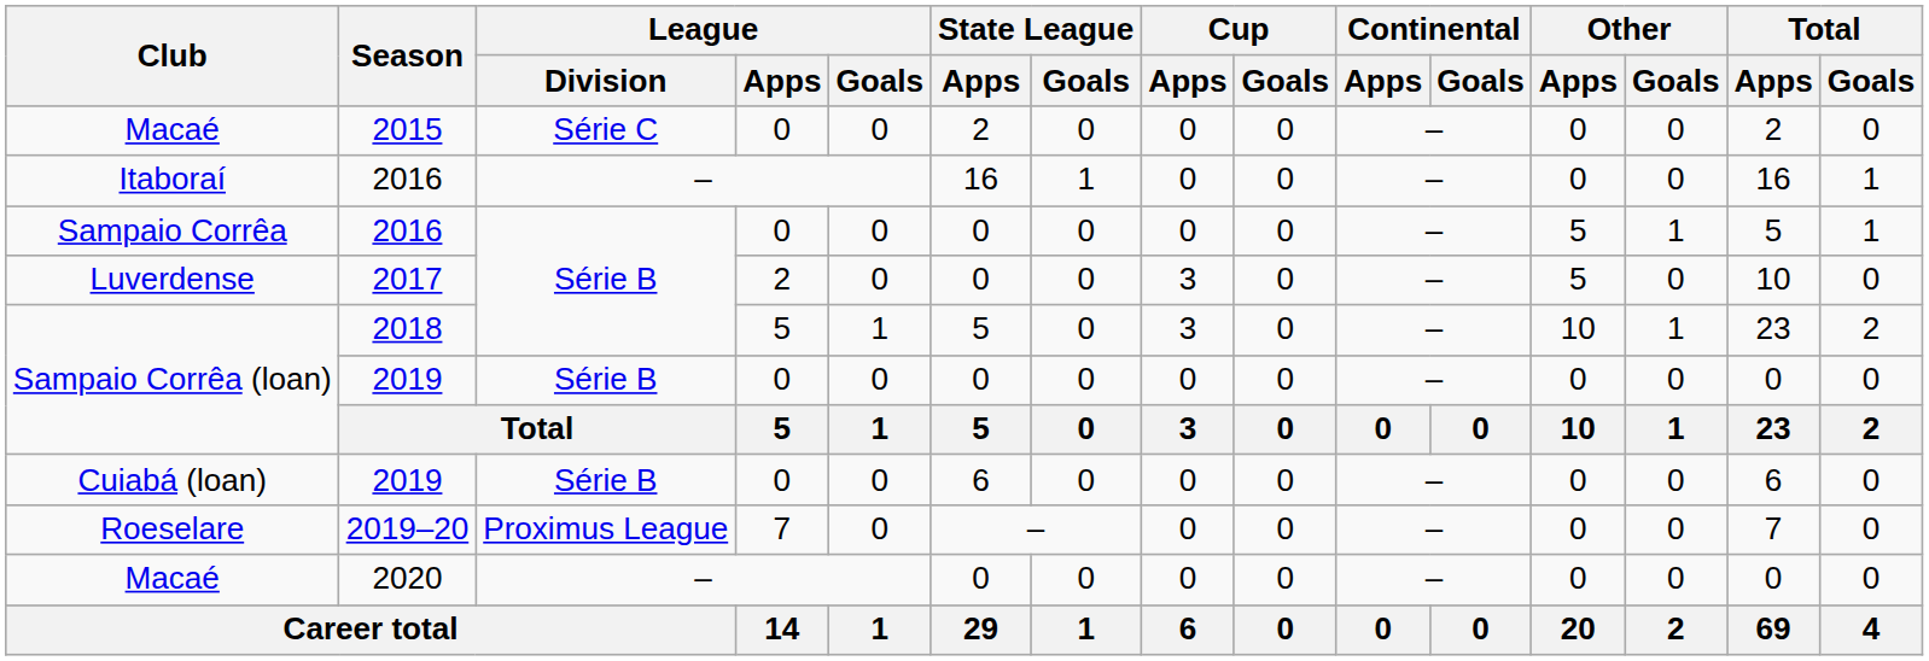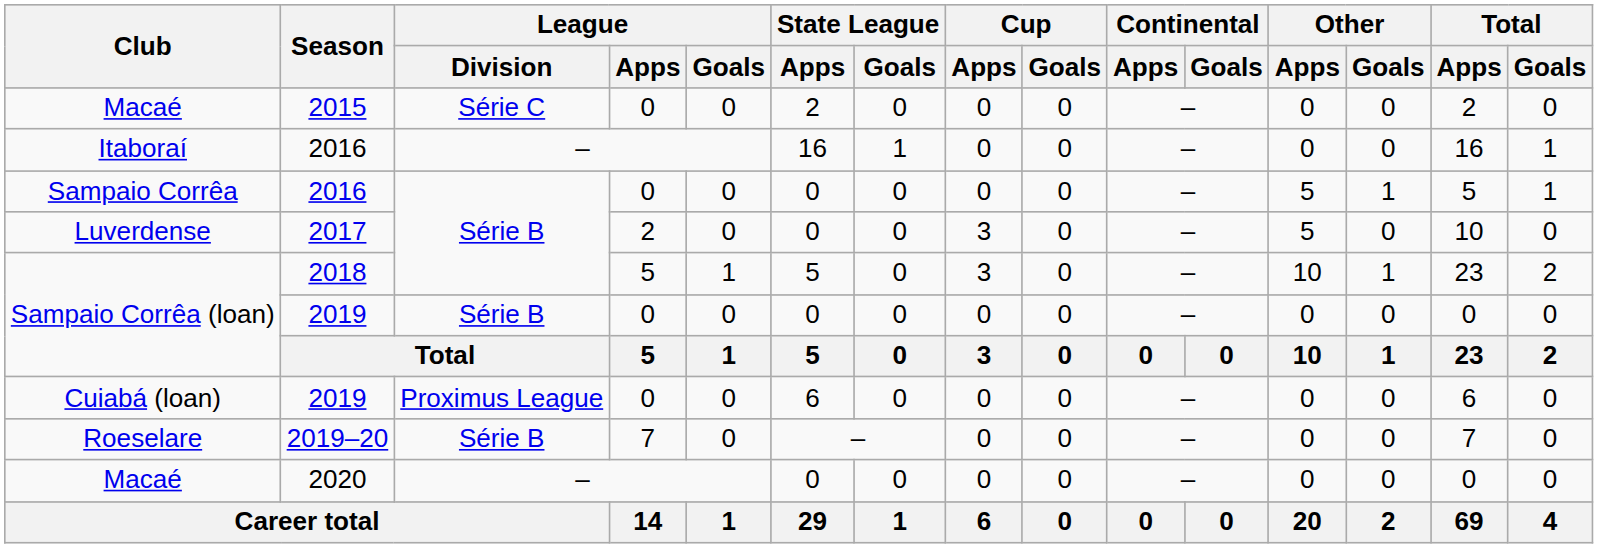 <table class="wikitable" style="text-align: center">
 <tr>
 <th rowspan="2">Club</th>
 <th rowspan="2">Season</th>
 <th colspan="3">League</th>
 <th colspan="2">State League</th>
 <th colspan="2">Cup</th>
 <th colspan="2">Continental</th>
 <th colspan="2">Other</th>
 <th colspan="2">Total</th>
 </tr>
 <tr>
 <th>Division</th>
 <th>Apps</th>
 <th>Goals</th>
 <th>Apps</th>
 <th>Goals</th>
 <th>Apps</th>
 <th>Goals</th>
 <th>Apps</th>
 <th>Goals</th>
 <th>Apps</th>
 <th>Goals</th>
 <th>Apps</th>
 <th>Goals</th>
 </tr>
 <tr>
 <td><a href='#'>Macaé</a></td>
 <td><a href='#'>2015</a></td>
 <td><a href='#'>Série C</a></td>
 <td>0</td>
 <td>0</td>
 <td>2</td>
 <td>0</td>
 <td>0</td>
 <td>0</td>
 <td colspan="2">–</td>
 <td>0</td>
 <td>0</td>
 <td>2</td>
 <td>0</td>
 </tr>
 <tr>
 <td><a href='#'>Itaboraí</a></td>
 <td>2016</td>
 <td colspan="3">–</td>
 <td>16</td>
 <td>1</td>
 <td>0</td>
 <td>0</td>
 <td colspan="2">–</td>
 <td>0</td>
 <td>0</td>
 <td>16</td>
 <td>1</td>
 </tr>
 <tr>
 <td><a href='#'>Sampaio Corrêa</a></td>
 <td><a href='#'>2016</a></td>
 <td rowspan="3"><a href='#'>Série B</a></td>
 <td>0</td>
 <td>0</td>
 <td>0</td>
 <td>0</td>
 <td>0</td>
 <td>0</td>
 <td colspan="2">–</td>
 <td>5</td>
 <td>1</td>
 <td>5</td>
 <td>1</td>
 </tr>
 <tr>
 <td><a href='#'>Luverdense</a></td>
 <td><a href='#'>2017</a></td>
 <td>2</td>
 <td>0</td>
 <td>0</td>
 <td>0</td>
 <td>3</td>
 <td>0</td>
 <td colspan="2">–</td>
 <td>5</td>
 <td>0</td>
 <td>10</td>
 <td>0</td>
 </tr>
 <tr>
 <td rowspan="3"><a href='#'>Sampaio Corrêa</a> (loan)</td>
 <td><a href='#'>2018</a></td>
 <td>5</td>
 <td>1</td>
 <td>5</td>
 <td>0</td>
 <td>3</td>
 <td>0</td>
 <td colspan="2">–</td>
 <td>10</td>
 <td>1</td>
 <td>23</td>
 <td>2</td>
 </tr>
 <tr>
 <td><a href='#'>2019</a></td>
 <td><a href='#'>Série B</a></td>
 <td>0</td>
 <td>0</td>
 <td>0</td>
 <td>0</td>
 <td>0</td>
 <td>0</td>
 <td colspan="2">–</td>
 <td>0</td>
 <td>0</td>
 <td>0</td>
 <td>0</td>
 </tr>
 <tr>
 <th colspan="2"><strong>Total</strong></th>
 <th>5</th>
 <th>1</th>
 <th>5</th>
 <th>0</th>
 <th>3</th>
 <th>0</th>
 <th>0</th>
 <th>0</th>
 <th>10</th>
 <th>1</th>
 <th>23</th>
 <th>2</th>
 </tr>
 <tr>
 <td><a href='#'>Cuiabá</a> (loan)</td>
 <td><a href='#'>2019</a></td>
-<td><a href='#'>Série B</a></td>
+<td><a href='#'>Proximus League</a></td>
 <td>0</td>
 <td>0</td>
 <td>6</td>
 <td>0</td>
 <td>0</td>
 <td>0</td>
 <td colspan="2">–</td>
 <td>0</td>
 <td>0</td>
 <td>6</td>
 <td>0</td>
 </tr>
 <tr>
 <td><a href='#'>Roeselare</a></td>
 <td><a href='#'>2019–20</a></td>
-<td><a href='#'>Proximus League</a></td>
+<td><a href='#'>Série B</a></td>
 <td>7</td>
 <td>0</td>
 <td colspan="2">–</td>
 <td>0</td>
 <td>0</td>
 <td colspan="2">–</td>
 <td>0</td>
 <td>0</td>
 <td>7</td>
 <td>0</td>
 </tr>
 <tr>
 <td><a href='#'>Macaé</a></td>
 <td>2020</td>
 <td colspan="3">–</td>
 <td>0</td>
 <td>0</td>
 <td>0</td>
 <td>0</td>
 <td colspan="2">–</td>
 <td>0</td>
 <td>0</td>
 <td>0</td>
 <td>0</td>
 </tr>
 <tr>
 <th colspan="3"><strong>Career total</strong></th>
 <th>14</th>
 <th>1</th>
 <th>29</th>
 <th>1</th>
 <th>6</th>
 <th>0</th>
 <th>0</th>
 <th>0</th>
 <th>20</th>
 <th>2</th>
 <th>69</th>
 <th>4</th>
 </tr>
 </table>
